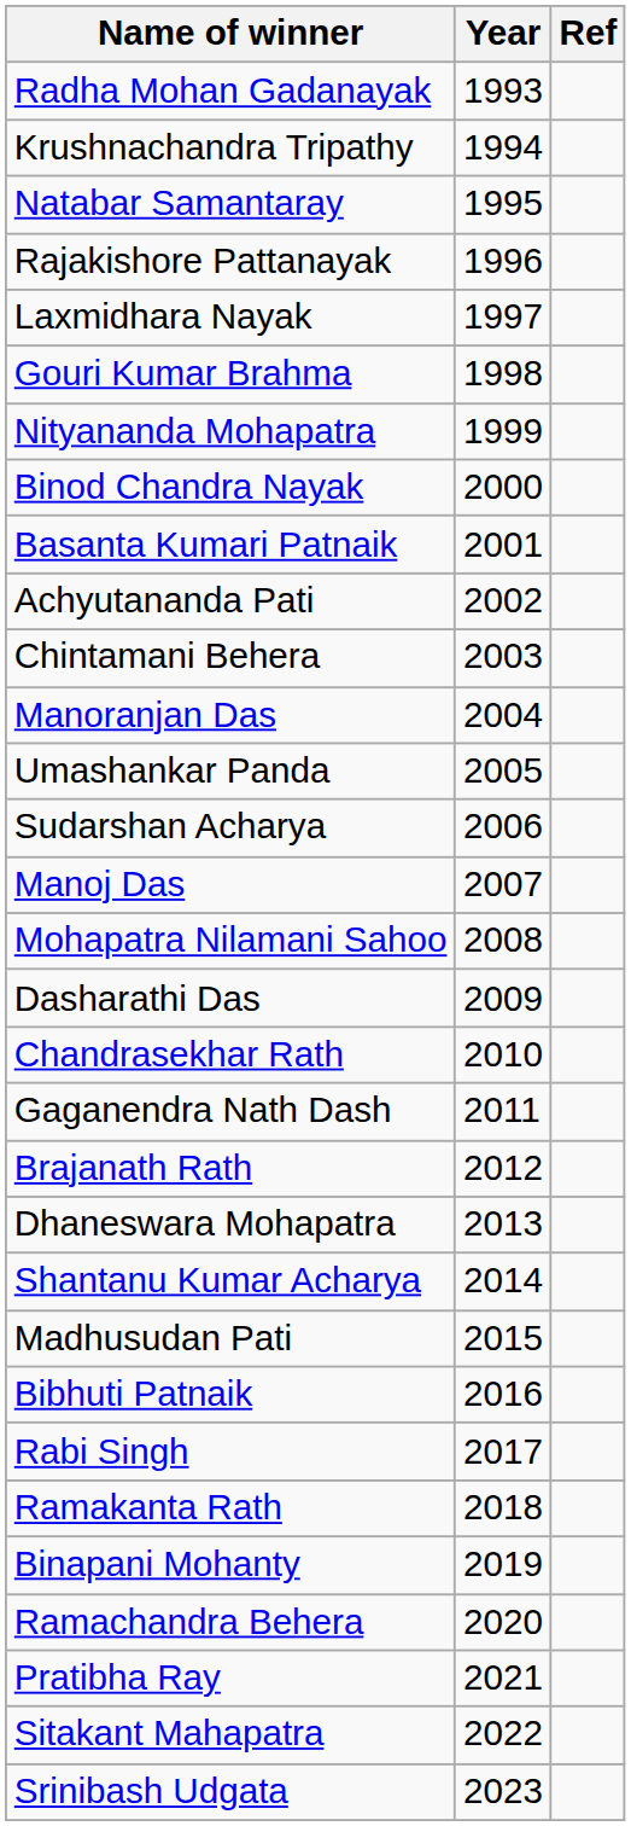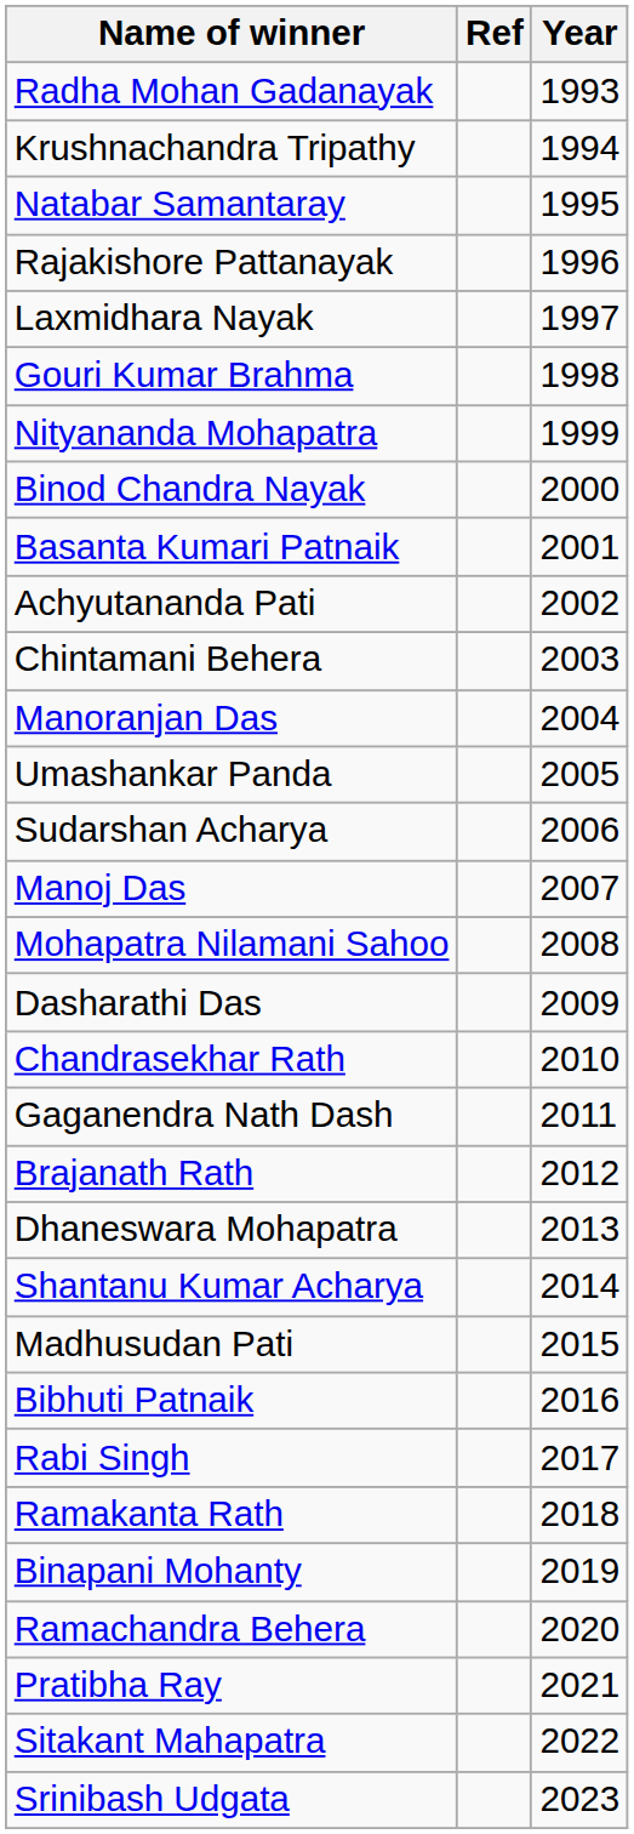 <table class="wikitable sortable">
 <tr>
 <th>Name of winner</th>
+<th>Ref</th>
 <th>Year</th>
-<th>Ref</th>
 </tr>
 <tr>
 <td><a href='#'>Radha Mohan Gadanayak</a></td>
+<td></td>
 <td>1993</td>
-<td></td>
 </tr>
 <tr>
 <td>Krushnachandra Tripathy</td>
+<td></td>
 <td>1994</td>
-<td></td>
 </tr>
 <tr>
 <td><a href='#'>Natabar Samantaray</a></td>
+<td></td>
 <td>1995</td>
-<td></td>
 </tr>
 <tr>
 <td>Rajakishore Pattanayak</td>
+<td></td>
 <td>1996</td>
-<td></td>
 </tr>
 <tr>
 <td>Laxmidhara Nayak</td>
+<td></td>
 <td>1997</td>
-<td></td>
 </tr>
 <tr>
 <td><a href='#'>Gouri Kumar Brahma</a></td>
+<td></td>
 <td>1998</td>
-<td></td>
 </tr>
 <tr>
 <td><a href='#'>Nityananda Mohapatra</a></td>
+<td></td>
 <td>1999</td>
-<td></td>
 </tr>
 <tr>
 <td><a href='#'>Binod Chandra Nayak</a></td>
+<td></td>
 <td>2000</td>
-<td></td>
 </tr>
 <tr>
 <td><a href='#'>Basanta Kumari Patnaik</a></td>
+<td></td>
 <td>2001</td>
-<td></td>
 </tr>
 <tr>
 <td>Achyutananda Pati</td>
+<td></td>
 <td>2002</td>
-<td></td>
 </tr>
 <tr>
 <td>Chintamani Behera</td>
+<td></td>
 <td>2003</td>
-<td></td>
 </tr>
 <tr>
 <td><a href='#'>Manoranjan Das</a></td>
+<td></td>
 <td>2004</td>
-<td></td>
 </tr>
 <tr>
 <td>Umashankar Panda</td>
+<td></td>
 <td>2005</td>
-<td></td>
 </tr>
 <tr>
 <td>Sudarshan Acharya</td>
+<td></td>
 <td>2006</td>
-<td></td>
 </tr>
 <tr>
 <td><a href='#'>Manoj Das</a></td>
+<td></td>
 <td>2007</td>
-<td></td>
 </tr>
 <tr>
 <td><a href='#'>Mohapatra Nilamani Sahoo</a></td>
+<td></td>
 <td>2008</td>
-<td></td>
 </tr>
 <tr>
 <td>Dasharathi Das</td>
+<td></td>
 <td>2009</td>
-<td></td>
 </tr>
 <tr>
 <td><a href='#'>Chandrasekhar Rath</a></td>
+<td></td>
 <td>2010</td>
-<td></td>
 </tr>
 <tr>
 <td>Gaganendra Nath Dash</td>
+<td></td>
 <td>2011</td>
-<td></td>
 </tr>
 <tr>
 <td><a href='#'>Brajanath Rath</a></td>
+<td></td>
 <td>2012</td>
-<td></td>
 </tr>
 <tr>
 <td>Dhaneswara Mohapatra</td>
+<td></td>
 <td>2013</td>
-<td></td>
 </tr>
 <tr>
 <td><a href='#'>Shantanu Kumar Acharya</a></td>
+<td></td>
 <td>2014</td>
-<td></td>
 </tr>
 <tr>
 <td>Madhusudan Pati</td>
+<td></td>
 <td>2015</td>
-<td></td>
 </tr>
 <tr>
 <td><a href='#'>Bibhuti Patnaik</a></td>
+<td></td>
 <td>2016</td>
-<td></td>
 </tr>
 <tr>
 <td><a href='#'>Rabi Singh</a></td>
+<td></td>
 <td>2017</td>
-<td></td>
 </tr>
 <tr>
 <td><a href='#'>Ramakanta Rath</a></td>
+<td></td>
 <td>2018</td>
-<td></td>
 </tr>
 <tr>
 <td><a href='#'>Binapani Mohanty</a></td>
+<td></td>
 <td>2019</td>
-<td></td>
 </tr>
 <tr>
 <td><a href='#'>Ramachandra Behera</a></td>
+<td></td>
 <td>2020</td>
-<td></td>
 </tr>
 <tr>
 <td><a href='#'>Pratibha Ray</a></td>
+<td></td>
 <td>2021</td>
-<td></td>
 </tr>
 <tr>
 <td><a href='#'>Sitakant Mahapatra</a></td>
+<td></td>
 <td>2022</td>
-<td></td>
 </tr>
 <tr>
 <td><a href='#'>Srinibash Udgata</a></td>
+<td></td>
 <td>2023</td>
-<td></td>
 </tr>
 </table>
